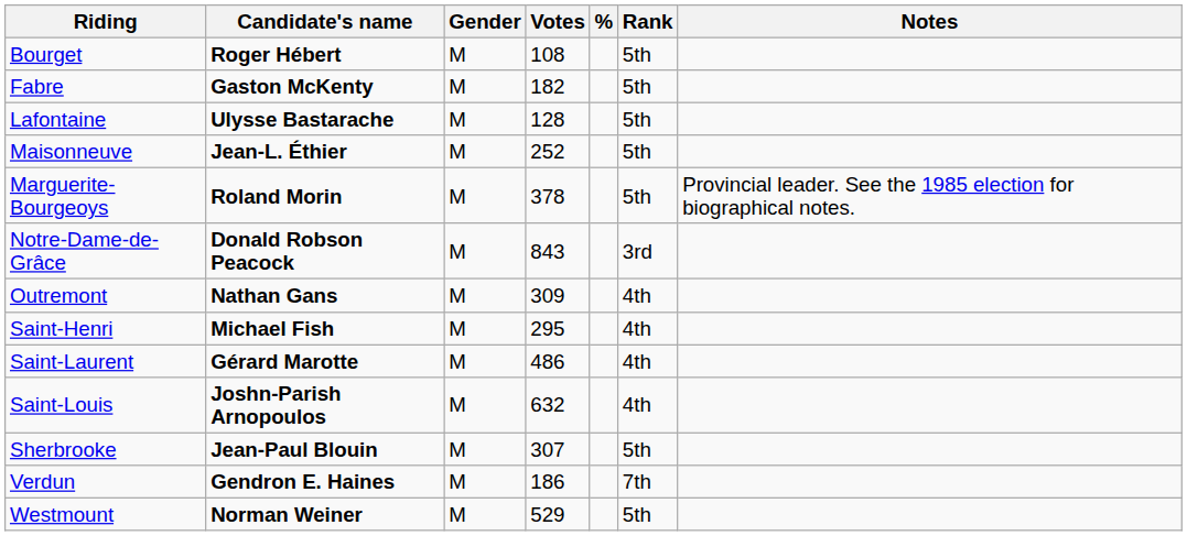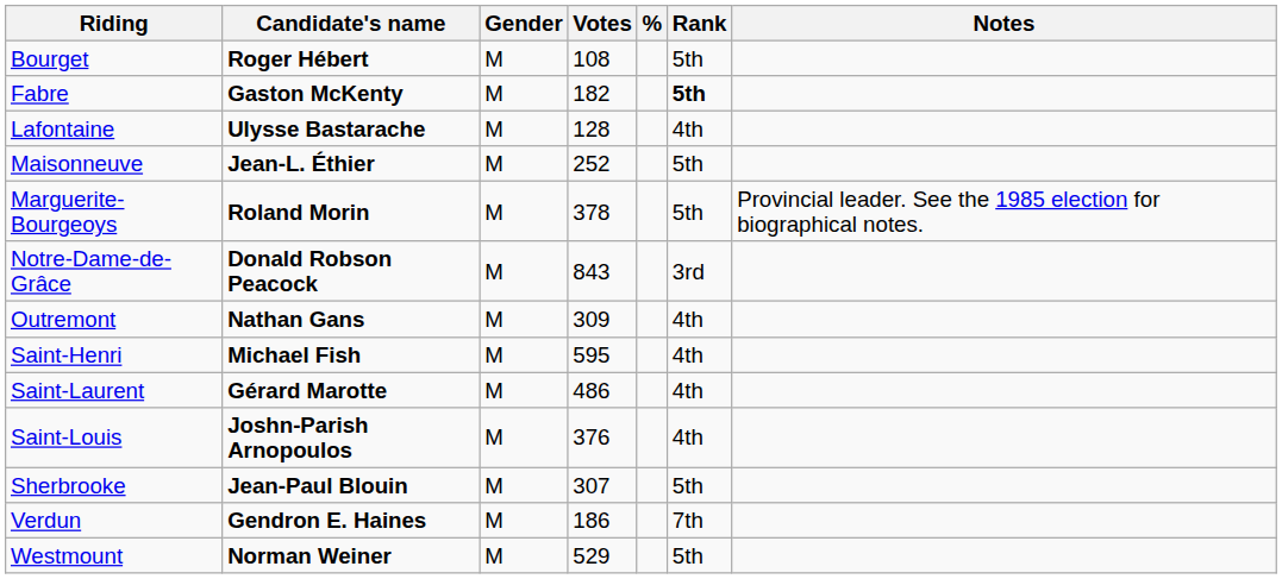 <table class="wikitable sortable" style="text-align:left; font-size:95%">
 <tr>
 <th>Riding</th>
 <th>Candidate's name</th>
 <th>Gender</th>
 <th>Votes</th>
 <th>%</th>
 <th>Rank</th>
 <th>Notes</th>
 </tr>
 <tr>
 <td><a href='#'>Bourget</a></td>
 <td><strong>Roger Hébert</strong></td>
 <td>M</td>
 <td>108</td>
 <td></td>
 <td>5th</td>
 <td></td>
 </tr>
 <tr>
 <td><a href='#'>Fabre</a></td>
 <td><strong>Gaston McKenty</strong></td>
 <td>M</td>
 <td>182</td>
 <td></td>
-<td>5th</td>
+<td><strong>5th</strong></td>
 <td></td>
 </tr>
 <tr>
 <td><a href='#'>Lafontaine</a></td>
 <td><strong>Ulysse Bastarache</strong></td>
 <td>M</td>
 <td>128</td>
 <td></td>
-<td>5th</td>
+<td>4th</td>
 <td></td>
 </tr>
 <tr>
 <td><a href='#'>Maisonneuve</a></td>
 <td><strong>Jean-L. Éthier</strong></td>
 <td>M</td>
 <td>252</td>
 <td></td>
 <td>5th</td>
 <td></td>
 </tr>
 <tr>
 <td><a href='#'>Marguerite-Bourgeoys</a></td>
 <td><strong>Roland Morin</strong></td>
 <td>M</td>
 <td>378</td>
 <td></td>
 <td>5th</td>
 <td>Provincial leader. See the <a href='#'>1985 election</a> for biographical notes.</td>
 </tr>
 <tr>
 <td><a href='#'>Notre-Dame-de-Grâce</a></td>
 <td><strong>Donald Robson Peacock</strong></td>
 <td>M</td>
 <td>843</td>
 <td></td>
 <td>3rd</td>
 <td></td>
 </tr>
 <tr>
 <td><a href='#'>Outremont</a></td>
 <td><strong>Nathan Gans</strong></td>
 <td>M</td>
 <td>309</td>
 <td></td>
 <td>4th</td>
 <td></td>
 </tr>
 <tr>
 <td><a href='#'>Saint-Henri</a></td>
 <td><strong>Michael Fish</strong></td>
 <td>M</td>
-<td>295</td>
+<td>595</td>
 <td></td>
 <td>4th</td>
 <td></td>
 </tr>
 <tr>
 <td><a href='#'>Saint-Laurent</a></td>
 <td><strong>Gérard Marotte</strong></td>
 <td>M</td>
 <td>486</td>
 <td></td>
 <td>4th</td>
 <td></td>
 </tr>
 <tr>
 <td><a href='#'>Saint-Louis</a></td>
 <td><strong>Joshn-Parish Arnopoulos</strong></td>
 <td>M</td>
-<td>632</td>
+<td>376</td>
 <td></td>
 <td>4th</td>
 <td></td>
 </tr>
 <tr>
 <td><a href='#'>Sherbrooke</a></td>
 <td><strong>Jean-Paul Blouin</strong></td>
 <td>M</td>
 <td>307</td>
 <td></td>
 <td>5th</td>
 <td></td>
 </tr>
 <tr>
 <td><a href='#'>Verdun</a></td>
 <td><strong>Gendron E. Haines</strong></td>
 <td>M</td>
 <td>186</td>
 <td></td>
 <td>7th</td>
 <td></td>
 </tr>
 <tr>
 <td><a href='#'>Westmount</a></td>
 <td><strong>Norman Weiner</strong></td>
 <td>M</td>
 <td>529</td>
 <td></td>
 <td>5th</td>
 <td></td>
 </tr>
 </table>
